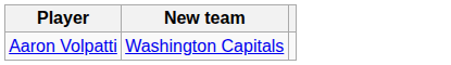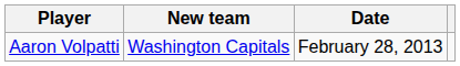 <table class="wikitable">
 <tr>
 <th>Player</th>
 <th>New team</th>
+<th>Date</th>
 <th></th>
 </tr>
 <tr>
 <td><a href='#'>Aaron Volpatti</a></td>
 <td><a href='#'>Washington Capitals</a></td>
+<td>February 28, 2013</td>
 <td></td>
 </tr>
 </table>
